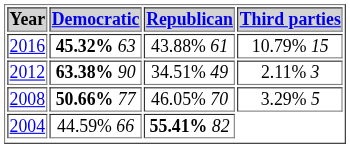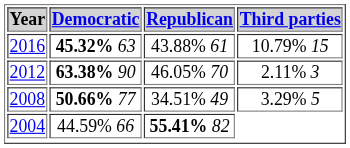 <table border = “2”>
 <tr style="background:lightgrey;">
 <th>Year</th>
 <th><a href='#'>Democratic</a></th>
 <th><a href='#'>Republican</a></th>
 <th><a href='#'>Third parties</a></th>
 </tr>
 <tr>
 <td align="center" ><a href='#'>2016</a></td>
 <td align="center" ><strong>45.32%</strong> <em>63</em></td>
 <td align="center" >43.88% <em>61</em></td>
 <td align="center" >10.79% <em>15</em></td>
 </tr>
 <tr>
 <td align="center" ><a href='#'>2012</a></td>
 <td align="center" ><strong>63.38%</strong> <em>90</em></td>
-<td align="center" >34.51% <em>49</em></td>
+<td align="center" >46.05% <em>70</em></td>
 <td align="center" >2.11% <em>3</em></td>
 </tr>
 <tr>
 <td align="center" ><a href='#'>2008</a></td>
 <td align="center" ><strong>50.66%</strong> <em>77</em></td>
-<td align="center" >46.05% <em>70</em></td>
+<td align="center" >34.51% <em>49</em></td>
 <td align="center" >3.29% <em>5</em></td>
 </tr>
 <tr>
 <td align="center" ><a href='#'>2004</a></td>
 <td align="center" >44.59% <em>66</em></td>
 <td align="center" ><strong>55.41%</strong> <em>82</em></td>
 </tr>
 <tr>
 </tr>
 </table>
